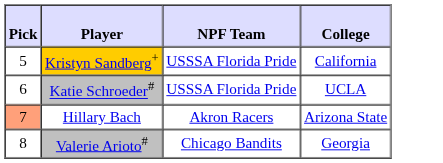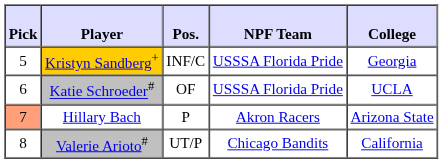 <table style="text-align: center" border="1" cellpadding="3" cellspacing="0">
 <tr>
 <th style="background:#ddf;"><br>Pick</th>
 <th style="background:#ddf;"><br>Player</th>
+<th style="background:#ddf;"><br>Pos.</th>
 <th style="background:#ddf;"><br>NPF Team</th>
 <th style="background:#ddf;"><br>College</th>
 </tr>
 <tr>
 <td>5</td>
 <td style="background:#FFCC00;"><a href='#'>Kristyn Sandberg</a><sup>+</sup></td>
+<td>INF/C</td>
 <td><a href='#'>USSSA Florida Pride</a></td>
-<td><a href='#'>California</a></td>
+<td><a href='#'>Georgia</a></td>
 </tr>
 <tr>
 <td>6</td>
 <td style="background:#C0C0C0;"><a href='#'>Katie Schroeder</a><sup>#</sup></td>
+<td>OF</td>
 <td><a href='#'>USSSA Florida Pride</a></td>
 <td><a href='#'>UCLA</a></td>
 </tr>
 <tr>
 <td style="background: lightsalmon;">7</td>
 <td><a href='#'>Hillary Bach</a></td>
+<td>P</td>
 <td><a href='#'>Akron Racers</a></td>
 <td><a href='#'>Arizona State</a></td>
 </tr>
 <tr>
 <td>8</td>
 <td style="background:#C0C0C0;"><a href='#'>Valerie Arioto</a><sup>#</sup></td>
+<td>UT/P</td>
 <td><a href='#'>Chicago Bandits</a></td>
-<td><a href='#'>Georgia</a></td>
+<td><a href='#'>California</a></td>
 </tr>
 </table>
